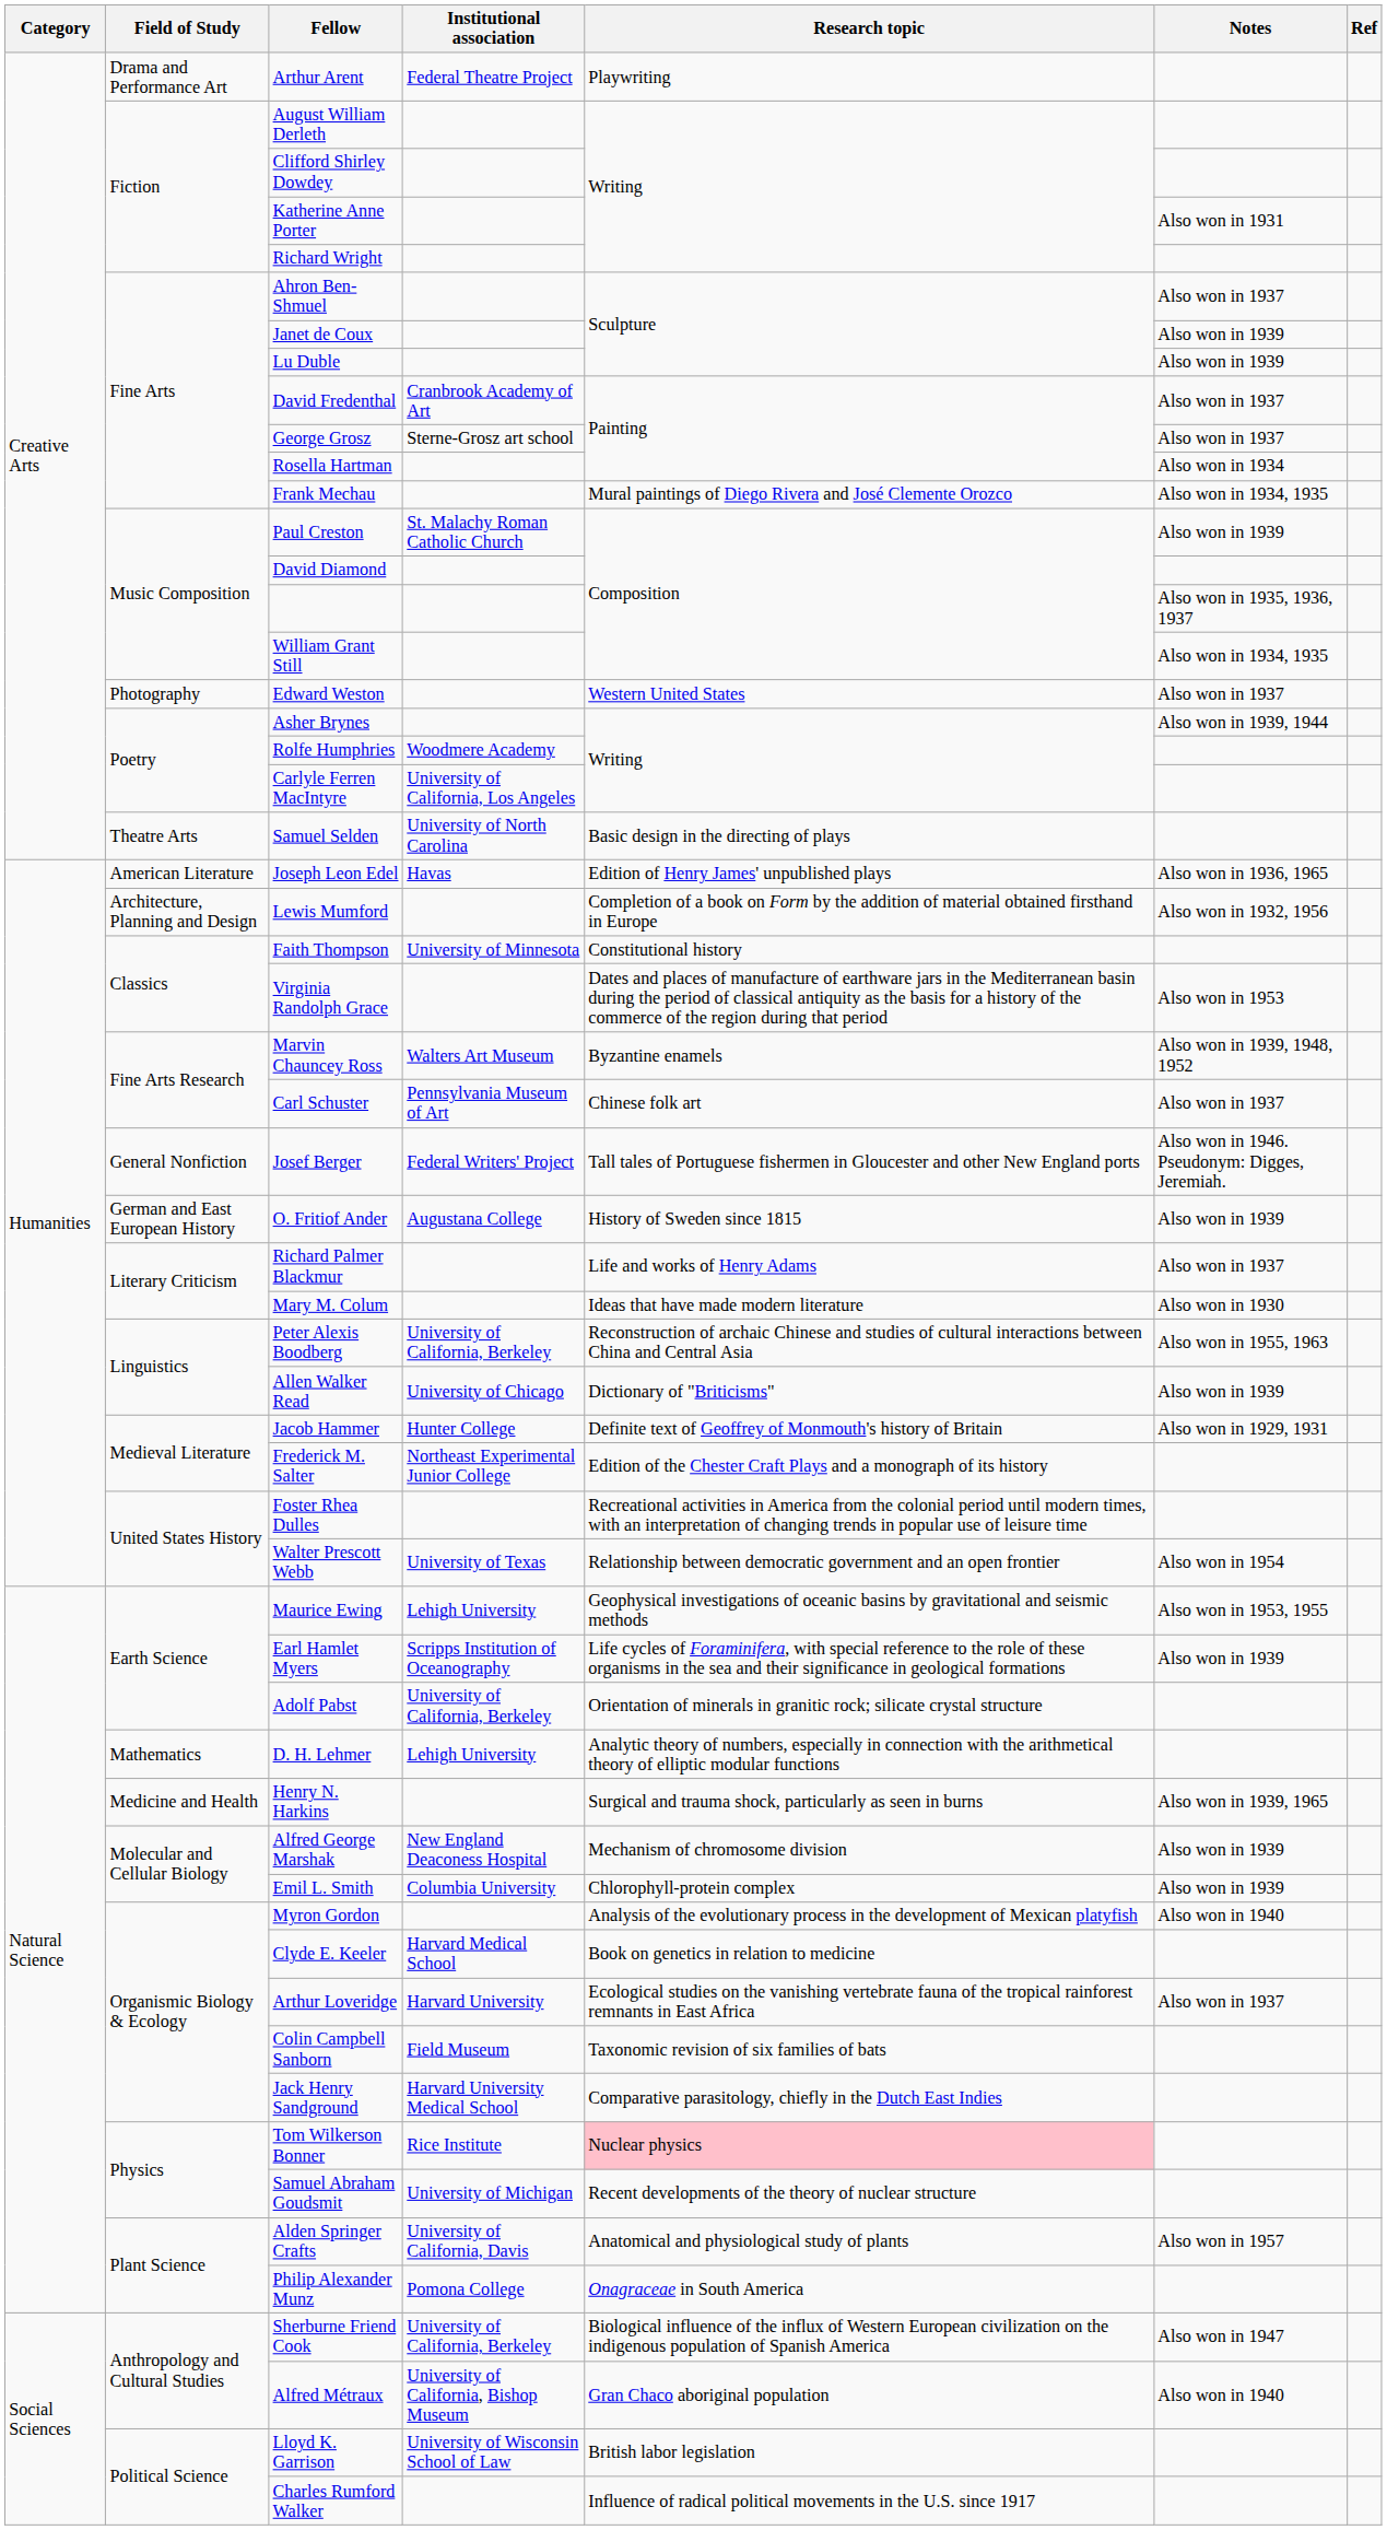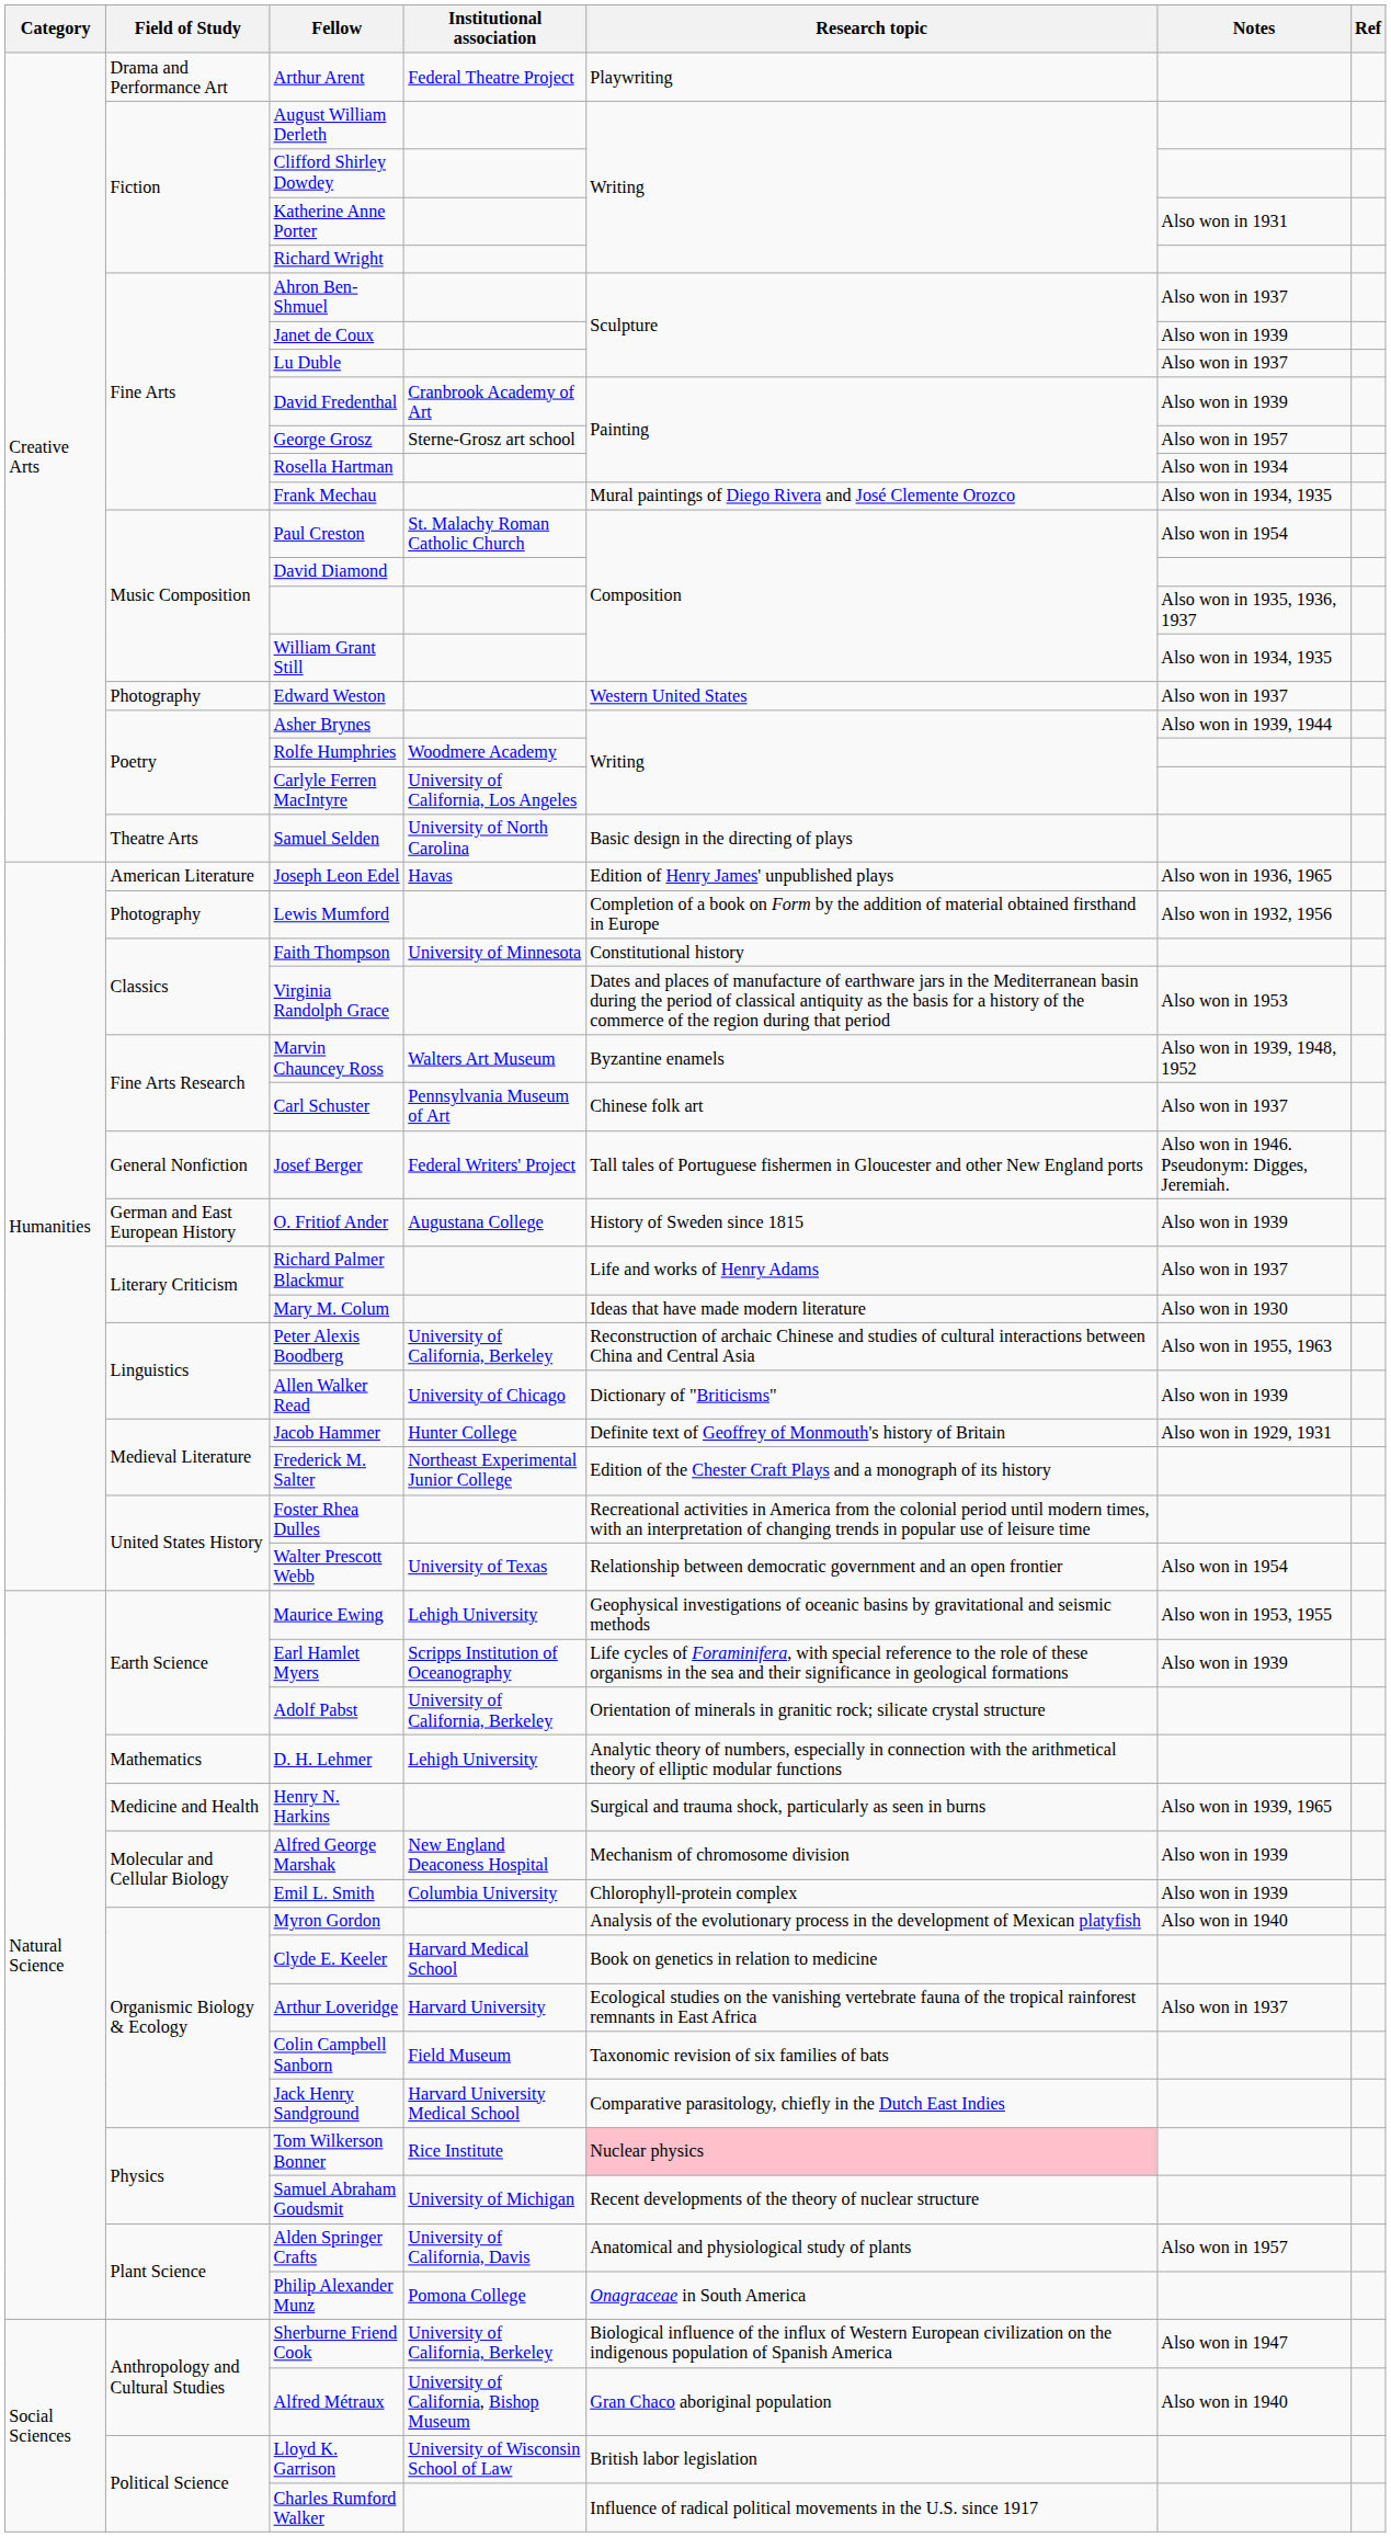 <table class="wikitable sortable static-row-numbers static-row-header-text">
 <tr>
 <th>Category</th>
 <th>Field of Study</th>
 <th>Fellow</th>
 <th>Institutional association </th>
 <th>Research topic</th>
 <th>Notes</th>
 <th class="unsortable">Ref</th>
 </tr>
 <tr>
 <td rowspan="21">Creative Arts</td>
 <td>Drama and Performance Art</td>
 <td><a href='#'>Arthur Arent</a></td>
 <td><a href='#'>Federal Theatre Project</a></td>
 <td>Playwriting</td>
 <td></td>
 <td></td>
 </tr>
 <tr>
 <td rowspan="4">Fiction</td>
 <td><a href='#'>August William Derleth</a></td>
 <td></td>
 <td rowspan="4">Writing</td>
 <td></td>
 <td></td>
 </tr>
 <tr>
 <td><a href='#'>Clifford Shirley Dowdey</a></td>
 <td></td>
 <td></td>
 <td></td>
 </tr>
 <tr>
 <td><a href='#'>Katherine Anne Porter</a></td>
 <td></td>
 <td>Also won in 1931</td>
 <td></td>
 </tr>
 <tr>
 <td><a href='#'>Richard Wright</a></td>
 <td></td>
 <td></td>
 <td></td>
 </tr>
 <tr>
 <td rowspan="7">Fine Arts</td>
 <td><a href='#'>Ahron Ben-Shmuel</a></td>
 <td></td>
 <td rowspan="3">Sculpture</td>
 <td>Also won in 1937</td>
 <td></td>
 </tr>
 <tr>
 <td><a href='#'>Janet de Coux</a></td>
 <td></td>
 <td>Also won in 1939</td>
 <td></td>
 </tr>
 <tr>
 <td><a href='#'>Lu Duble</a></td>
 <td></td>
-<td>Also won in 1939</td>
+<td>Also won in 1937</td>
 <td></td>
 </tr>
 <tr>
 <td><a href='#'>David Fredenthal</a></td>
 <td><a href='#'>Cranbrook Academy of Art</a></td>
 <td rowspan="3">Painting</td>
-<td>Also won in 1937</td>
+<td>Also won in 1939</td>
 <td></td>
 </tr>
 <tr>
 <td><a href='#'>George Grosz</a></td>
 <td>Sterne-Grosz art school</td>
-<td>Also won in 1937</td>
+<td>Also won in 1957</td>
 <td></td>
 </tr>
 <tr>
 <td><a href='#'>Rosella Hartman</a></td>
 <td></td>
 <td>Also won in 1934</td>
 <td></td>
 </tr>
 <tr>
 <td><a href='#'>Frank Mechau</a></td>
 <td></td>
 <td>Mural paintings of <a href='#'>Diego Rivera</a> and <a href='#'>José Clemente Orozco</a></td>
 <td>Also won in 1934, 1935</td>
 <td></td>
 </tr>
 <tr>
 <td rowspan="4">Music Composition</td>
 <td><a href='#'>Paul Creston</a></td>
 <td><a href='#'>St. Malachy Roman Catholic Church</a></td>
 <td rowspan="4">Composition</td>
-<td>Also won in 1939</td>
+<td>Also won in 1954</td>
 <td></td>
 </tr>
 <tr>
 <td><a href='#'>David Diamond</a></td>
 <td></td>
 <td></td>
 <td></td>
 </tr>
 <tr>
 <td></td>
 <td></td>
 <td>Also won in 1935, 1936, 1937</td>
 <td></td>
 </tr>
 <tr>
 <td><a href='#'>William Grant Still</a></td>
 <td></td>
 <td>Also won in 1934, 1935</td>
 <td></td>
 </tr>
 <tr>
 <td>Photography</td>
 <td><a href='#'>Edward Weston</a></td>
 <td></td>
 <td><a href='#'>Western United States</a></td>
 <td>Also won in 1937</td>
 <td></td>
 </tr>
 <tr>
 <td rowspan="3">Poetry</td>
 <td><a href='#'>Asher Brynes</a></td>
 <td></td>
 <td rowspan="3">Writing</td>
 <td>Also won in 1939, 1944</td>
 <td></td>
 </tr>
 <tr>
 <td><a href='#'>Rolfe Humphries</a></td>
 <td><a href='#'>Woodmere Academy</a></td>
 <td></td>
 <td></td>
 </tr>
 <tr>
 <td><a href='#'>Carlyle Ferren MacIntyre</a></td>
 <td><a href='#'>University of California, Los Angeles</a></td>
 <td></td>
 <td></td>
 </tr>
 <tr>
 <td>Theatre Arts</td>
 <td><a href='#'>Samuel Selden</a></td>
 <td><a href='#'>University of North Carolina</a></td>
 <td>Basic design in the directing of plays</td>
 <td></td>
 <td></td>
 </tr>
 <tr>
 <td rowspan="16">Humanities</td>
 <td>American Literature</td>
 <td><a href='#'>Joseph Leon Edel</a></td>
 <td><a href='#'>Havas</a></td>
 <td>Edition of <a href='#'>Henry James</a>' unpublished plays</td>
 <td>Also won in 1936, 1965</td>
 <td></td>
 </tr>
 <tr>
-<td>Architecture, Planning and Design</td>
+<td>Photography</td>
 <td><a href='#'>Lewis Mumford</a></td>
 <td></td>
 <td>Completion of a book on <em>Form</em> by the addition of material obtained firsthand in Europe</td>
 <td>Also won in 1932, 1956</td>
 <td></td>
 </tr>
 <tr>
 <td rowspan="2">Classics</td>
 <td><a href='#'>Faith Thompson</a></td>
 <td><a href='#'>University of Minnesota</a></td>
 <td>Constitutional history</td>
 <td></td>
 <td></td>
 </tr>
 <tr>
 <td><a href='#'>Virginia Randolph Grace</a></td>
 <td></td>
 <td>Dates and places of manufacture of earthware jars in the Mediterranean basin during the period of classical antiquity as the basis for a history of the commerce of the region during that period</td>
 <td>Also won in 1953</td>
 <td></td>
 </tr>
 <tr>
 <td rowspan="2">Fine Arts Research</td>
 <td><a href='#'>Marvin Chauncey Ross</a></td>
 <td><a href='#'>Walters Art Museum</a></td>
 <td>Byzantine enamels</td>
 <td>Also won in 1939, 1948, 1952</td>
 <td></td>
 </tr>
 <tr>
 <td><a href='#'>Carl Schuster</a></td>
 <td><a href='#'>Pennsylvania Museum of Art</a></td>
 <td>Chinese folk art</td>
 <td>Also won in 1937</td>
 <td></td>
 </tr>
 <tr>
 <td>General Nonfiction</td>
 <td><a href='#'>Josef Berger</a></td>
 <td><a href='#'>Federal Writers' Project</a></td>
 <td>Tall tales of Portuguese fishermen in Gloucester and other New England ports</td>
 <td>Also won in 1946. Pseudonym: Digges, Jeremiah.</td>
 <td></td>
 </tr>
 <tr>
 <td>German and East European History</td>
 <td><a href='#'>O. Fritiof Ander</a></td>
 <td><a href='#'>Augustana College</a></td>
 <td>History of Sweden since 1815</td>
 <td>Also won in 1939</td>
 <td></td>
 </tr>
 <tr>
 <td rowspan="2">Literary Criticism</td>
 <td><a href='#'>Richard Palmer Blackmur</a></td>
 <td></td>
 <td>Life and works of <a href='#'>Henry Adams</a></td>
 <td>Also won in 1937</td>
 <td></td>
 </tr>
 <tr>
 <td><a href='#'>Mary M. Colum</a></td>
 <td></td>
 <td>Ideas that have made modern literature</td>
 <td>Also won in 1930</td>
 <td></td>
 </tr>
 <tr>
 <td rowspan="2">Linguistics</td>
 <td><a href='#'>Peter Alexis Boodberg</a></td>
 <td><a href='#'>University of California, Berkeley</a></td>
 <td>Reconstruction of archaic Chinese and studies of cultural interactions between China and Central Asia</td>
 <td>Also won in 1955, 1963</td>
 <td></td>
 </tr>
 <tr>
 <td><a href='#'>Allen Walker Read</a></td>
 <td><a href='#'>University of Chicago</a></td>
 <td>Dictionary of "<a href='#'>Briticisms</a>"</td>
 <td>Also won in 1939</td>
 <td></td>
 </tr>
 <tr>
 <td rowspan="2">Medieval Literature</td>
 <td><a href='#'>Jacob Hammer</a></td>
 <td><a href='#'>Hunter College</a></td>
 <td>Definite text of <a href='#'>Geoffrey of Monmouth</a>'s history of Britain</td>
 <td>Also won in 1929, 1931</td>
 <td></td>
 </tr>
 <tr>
 <td><a href='#'>Frederick M. Salter</a></td>
 <td><a href='#'>Northeast Experimental Junior College</a></td>
 <td>Edition of the <a href='#'>Chester Craft Plays</a> and a monograph of its history</td>
 <td></td>
 <td></td>
 </tr>
 <tr>
 <td rowspan="2">United States History</td>
 <td><a href='#'>Foster Rhea Dulles</a></td>
 <td></td>
 <td>Recreational activities in America from the colonial period until modern times, with an interpretation of changing trends in popular use of leisure time</td>
 <td></td>
 <td></td>
 </tr>
 <tr>
 <td><a href='#'>Walter Prescott Webb</a></td>
 <td><a href='#'>University of Texas</a></td>
 <td>Relationship between democratic government and an open frontier</td>
 <td>Also won in 1954</td>
 <td></td>
 </tr>
 <tr>
 <td rowspan="16">Natural Science</td>
 <td rowspan="3">Earth Science</td>
 <td><a href='#'>Maurice Ewing</a></td>
 <td><a href='#'>Lehigh University</a></td>
 <td>Geophysical investigations of oceanic basins by gravitational and seismic methods</td>
 <td>Also won in 1953, 1955</td>
 <td></td>
 </tr>
 <tr>
 <td><a href='#'>Earl Hamlet Myers</a></td>
 <td><a href='#'>Scripps Institution of Oceanography</a></td>
 <td>Life cycles of <em><a href='#'>Foraminifera</a></em>, with special reference to the role of these organisms in the sea and their significance in geological formations</td>
 <td>Also won in 1939</td>
 <td></td>
 </tr>
 <tr>
 <td><a href='#'>Adolf Pabst</a></td>
 <td><a href='#'>University of California, Berkeley</a></td>
 <td>Orientation of minerals in granitic rock; silicate crystal structure</td>
 <td></td>
 <td></td>
 </tr>
 <tr>
 <td>Mathematics</td>
 <td><a href='#'>D. H. Lehmer</a></td>
 <td><a href='#'>Lehigh University</a></td>
 <td>Analytic theory of numbers, especially in connection with the arithmetical theory of elliptic modular functions</td>
 <td></td>
 <td></td>
 </tr>
 <tr>
 <td>Medicine and Health</td>
 <td><a href='#'>Henry N. Harkins</a></td>
 <td></td>
 <td>Surgical and trauma shock, particularly as seen in burns</td>
 <td>Also won in 1939, 1965</td>
 <td></td>
 </tr>
 <tr>
 <td rowspan="2">Molecular and Cellular Biology</td>
 <td><a href='#'>Alfred George Marshak</a></td>
 <td><a href='#'>New England Deaconess Hospital</a></td>
 <td>Mechanism of chromosome division</td>
 <td>Also won in 1939</td>
 <td></td>
 </tr>
 <tr>
 <td><a href='#'>Emil L. Smith</a></td>
 <td><a href='#'>Columbia University</a></td>
 <td>Chlorophyll-protein complex</td>
 <td>Also won in 1939</td>
 <td></td>
 </tr>
 <tr>
 <td rowspan="5">Organismic Biology & Ecology</td>
 <td><a href='#'>Myron Gordon</a></td>
 <td></td>
 <td>Analysis of the evolutionary process in the development of Mexican <a href='#'>platyfish</a></td>
 <td>Also won in 1940</td>
 <td></td>
 </tr>
 <tr>
 <td><a href='#'>Clyde E. Keeler</a></td>
 <td><a href='#'>Harvard Medical School</a></td>
 <td>Book on genetics in relation to medicine</td>
 <td></td>
 <td></td>
 </tr>
 <tr>
 <td><a href='#'>Arthur Loveridge</a></td>
 <td><a href='#'>Harvard University</a></td>
 <td>Ecological studies on the vanishing vertebrate fauna of the tropical rainforest remnants in East Africa</td>
 <td>Also won in 1937</td>
 <td></td>
 </tr>
 <tr>
 <td><a href='#'>Colin Campbell Sanborn</a></td>
 <td><a href='#'>Field Museum</a></td>
 <td>Taxonomic revision of six families of bats</td>
 <td></td>
 <td></td>
 </tr>
 <tr>
 <td><a href='#'>Jack Henry Sandground</a></td>
 <td><a href='#'>Harvard University Medical School</a></td>
 <td>Comparative parasitology, chiefly in the <a href='#'>Dutch East Indies</a></td>
 <td></td>
 <td></td>
 </tr>
 <tr>
 <td rowspan="2">Physics</td>
 <td><a href='#'>Tom Wilkerson Bonner</a></td>
 <td><a href='#'>Rice Institute</a></td>
 <td style="background: pink;">Nuclear physics</td>
 <td></td>
 <td></td>
 </tr>
 <tr>
 <td><a href='#'>Samuel Abraham Goudsmit</a></td>
 <td><a href='#'>University of Michigan</a></td>
 <td>Recent developments of the theory of nuclear structure</td>
 <td></td>
 <td></td>
 </tr>
 <tr>
 <td rowspan="2">Plant Science</td>
 <td><a href='#'>Alden Springer Crafts</a></td>
 <td><a href='#'>University of California, Davis</a></td>
 <td>Anatomical and physiological study of plants</td>
 <td>Also won in 1957</td>
 <td></td>
 </tr>
 <tr>
 <td><a href='#'>Philip Alexander Munz</a></td>
 <td><a href='#'>Pomona College</a></td>
 <td><em><a href='#'>Onagraceae</a></em> in South America</td>
 <td></td>
 <td></td>
 </tr>
 <tr>
 <td rowspan="4">Social Sciences</td>
 <td rowspan="2">Anthropology and Cultural Studies</td>
 <td><a href='#'>Sherburne Friend Cook</a></td>
 <td><a href='#'>University of California, Berkeley</a></td>
 <td>Biological influence of the influx of Western European civilization on the indigenous population of Spanish America</td>
 <td>Also won in 1947</td>
 <td></td>
 </tr>
 <tr>
 <td><a href='#'>Alfred Métraux</a></td>
 <td><a href='#'>University of California</a>, <a href='#'>Bishop Museum</a></td>
 <td><a href='#'>Gran Chaco</a> aboriginal population</td>
 <td>Also won in 1940</td>
 <td></td>
 </tr>
 <tr>
 <td rowspan="2">Political Science</td>
 <td><a href='#'>Lloyd K. Garrison</a></td>
 <td><a href='#'>University of Wisconsin School of Law</a></td>
 <td>British labor legislation</td>
 <td></td>
 <td></td>
 </tr>
 <tr>
 <td><a href='#'>Charles Rumford Walker</a></td>
 <td></td>
 <td>Influence of radical political movements in the U.S. since 1917</td>
 <td></td>
 <td></td>
 </tr>
 </table>
